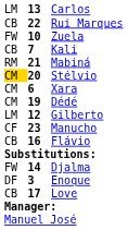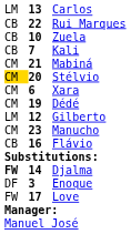 <table style="font-size: 90%" cellspacing="0" cellpadding="0">
 <tr>
 <th width="25"></th>
 <th width="25"></th>
 </tr>
 <tr>
 <td>LM</td>
 <td><strong>13</strong></td>
 <td><a href='#'>Carlos</a></td>
 </tr>
 <tr>
 <td>CB</td>
 <td><strong>22</strong></td>
 <td><a href='#'>Rui Marques</a></td>
 </tr>
 <tr>
-<td>FW</td>
+<td>CB</td>
 <td><strong>10</strong></td>
 <td><a href='#'>Zuela</a></td>
 </tr>
 <tr>
 <td>CB</td>
 <td><strong>7</strong></td>
 <td><a href='#'>Kali</a></td>
 </tr>
 <tr>
-<td>RM</td>
+<td>CM</td>
 <td><strong>21</strong></td>
 <td><a href='#'>Mabiná</a></td>
 </tr>
 <tr>
 <td style="background: gold;">CM</td>
 <td><strong>20</strong></td>
 <td><a href='#'>Stélvio</a></td>
 <td></td>
 </tr>
 <tr>
 <td>CM</td>
 <td><strong>6</strong></td>
 <td><a href='#'>Xara</a></td>
 <td></td>
 </tr>
 <tr>
 <td>CM</td>
 <td><strong>19</strong></td>
 <td><a href='#'>Dédé</a></td>
 <td></td>
 <td></td>
 </tr>
 <tr>
 <td>LM</td>
 <td><strong>12</strong></td>
 <td><a href='#'>Gilberto</a></td>
 <td></td>
 <td></td>
 </tr>
 <tr>
-<td>CF</td>
+<td>CM</td>
 <td><strong>23</strong></td>
 <td><a href='#'>Manucho</a></td>
 </tr>
 <tr>
 <td>CB</td>
 <td><strong>16</strong></td>
 <td><a href='#'>Flávio</a></td>
 <td></td>
 <td></td>
 </tr>
 <tr>
 <td colspan=3><strong>Substitutions:</strong></td>
 </tr>
 <tr>
-<td>FW</td>
+<td><strong>FW</strong></td>
 <td><strong>14</strong></td>
 <td><a href='#'>Djalma</a></td>
 <td></td>
 <td></td>
 </tr>
 <tr>
 <td>DF</td>
 <td><strong>3</strong></td>
 <td><a href='#'>Enoque</a></td>
 <td></td>
 <td></td>
 </tr>
 <tr>
-<td>CB</td>
+<td>FW</td>
 <td><strong>17</strong></td>
 <td><a href='#'>Love</a></td>
 <td></td>
 <td></td>
 </tr>
 <tr>
 <td colspan=3><strong>Manager:</strong></td>
 </tr>
 <tr>
 <td colspan=3> <a href='#'>Manuel José</a></td>
 </tr>
 </table>
